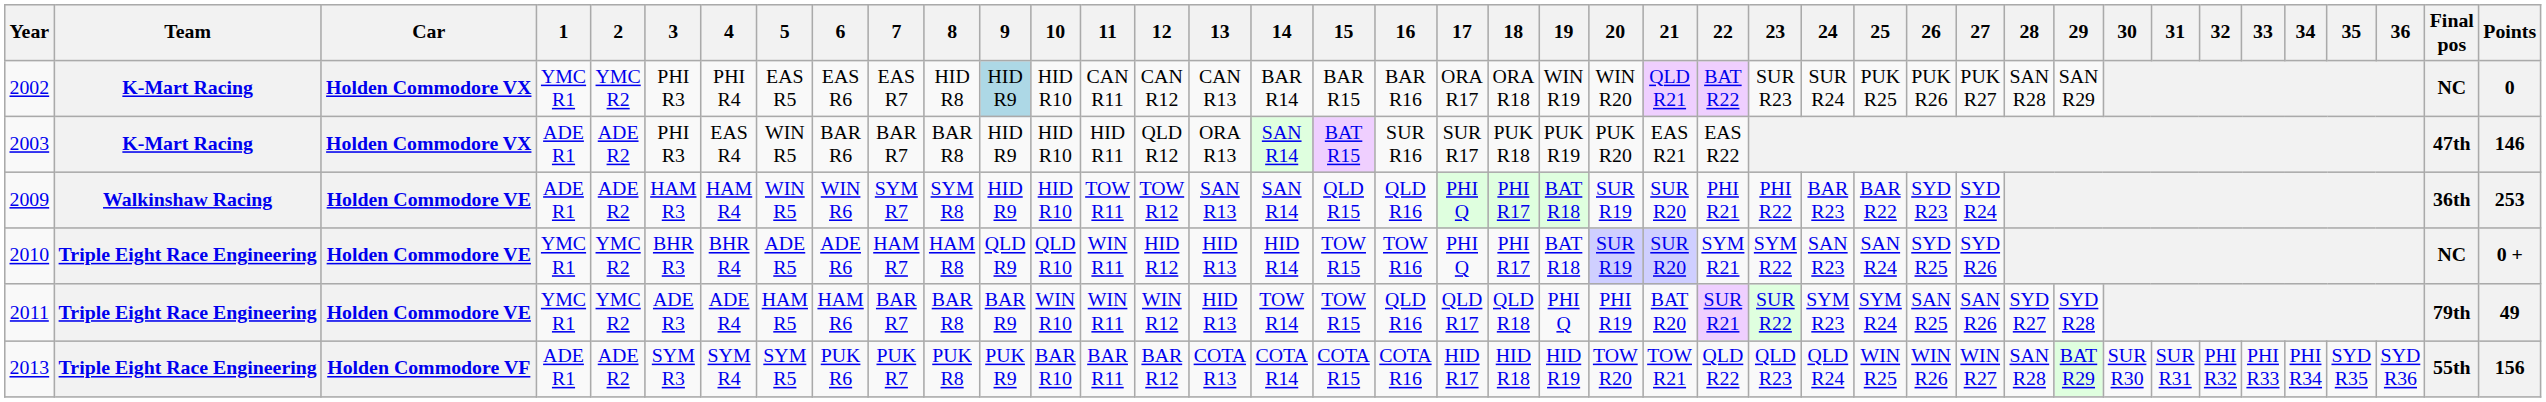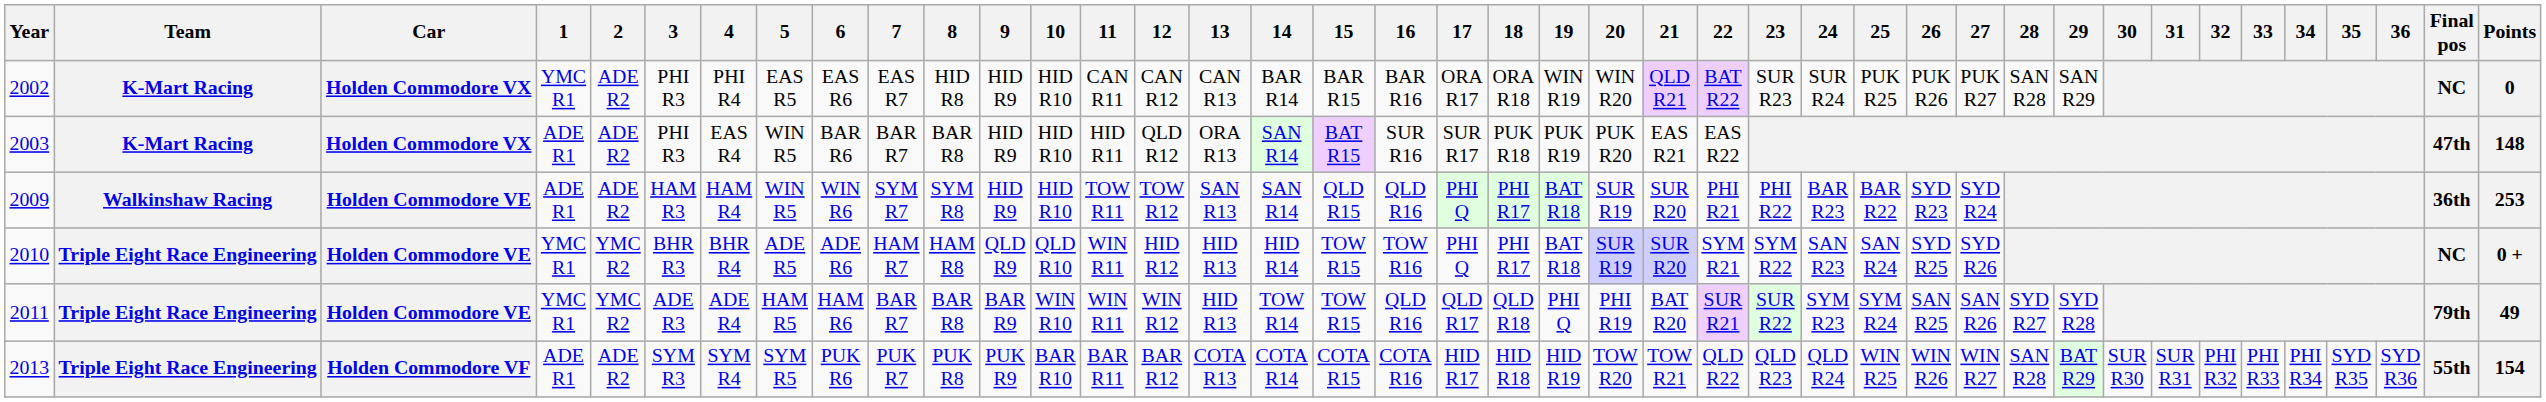 <table class="wikitable" style="text-align:center; font-size:80%">
 <tr>
 <th>Year</th>
 <th>Team</th>
 <th>Car</th>
 <th>1</th>
 <th>2</th>
 <th>3</th>
 <th>4</th>
 <th>5</th>
 <th>6</th>
 <th>7</th>
 <th>8</th>
 <th>9</th>
 <th>10</th>
 <th>11</th>
 <th>12</th>
 <th>13</th>
 <th>14</th>
 <th>15</th>
 <th>16</th>
 <th>17</th>
 <th>18</th>
 <th>19</th>
 <th>20</th>
 <th>21</th>
 <th>22</th>
 <th>23</th>
 <th>24</th>
 <th>25</th>
 <th>26</th>
 <th>27</th>
 <th>28</th>
 <th>29</th>
 <th>30</th>
 <th>31</th>
 <th>32</th>
 <th>33</th>
 <th>34</th>
 <th>35</th>
 <th>36</th>
 <th>Final pos</th>
 <th>Points</th>
 </tr>
 <tr>
 <td><a href='#'>2002</a></td>
 <th nowrap><a href='#'>K-Mart Racing</a></th>
 <th nowrap><a href='#'>Holden Commodore VX</a></th>
 <td><a href='#'>YMC<br>R1</a></td>
-<td><a href='#'>YMC<br>R2</a></td>
+<td><a href='#'>ADE<br>R2</a></td>
 <td>PHI<br>R3</td>
 <td>PHI<br>R4</td>
 <td>EAS<br>R5</td>
 <td>EAS<br>R6</td>
 <td>EAS<br>R7</td>
 <td>HID<br>R8</td>
-<td style="background: lightblue;">HID<br>R9</td>
+<td>HID<br>R9</td>
 <td>HID<br>R10</td>
 <td>CAN<br>R11</td>
 <td>CAN<br>R12</td>
 <td>CAN<br>R13</td>
 <td>BAR<br>R14</td>
 <td>BAR<br>R15</td>
 <td>BAR<br>R16</td>
 <td>ORA<br>R17</td>
 <td>ORA<br>R18</td>
 <td>WIN<br>R19</td>
 <td>WIN<br>R20</td>
 <td style="background:#EFCFFF;"><a href='#'>QLD<br>R21</a><br></td>
 <td style="background:#EFCFFF;"><a href='#'>BAT<br>R22</a><br></td>
 <td>SUR<br>R23</td>
 <td>SUR<br>R24</td>
 <td>PUK<br>R25</td>
 <td>PUK<br>R26</td>
 <td>PUK<br>R27</td>
 <td>SAN<br>R28</td>
 <td>SAN<br>R29</td>
 <th colspan=7></th>
 <th>NC</th>
 <th>0</th>
 </tr>
 <tr>
 <td><a href='#'>2003</a></td>
 <th nowrap><a href='#'>K-Mart Racing</a></th>
 <th nowrap><a href='#'>Holden Commodore VX</a></th>
 <td><a href='#'>ADE<br>R1</a></td>
 <td><a href='#'>ADE<br>R2</a></td>
 <td>PHI<br>R3</td>
 <td>EAS<br>R4</td>
 <td>WIN<br>R5</td>
 <td>BAR<br>R6</td>
 <td>BAR<br>R7</td>
 <td>BAR<br>R8</td>
 <td>HID<br>R9</td>
 <td>HID<br>R10</td>
 <td>HID<br>R11</td>
 <td>QLD<br>R12</td>
 <td>ORA<br>R13</td>
 <td style="background:#dfffdf;"><a href='#'>SAN<br>R14</a><br></td>
 <td style="background:#EFCFFF;"><a href='#'>BAT<br>R15</a><br></td>
 <td>SUR<br>R16</td>
 <td>SUR<br>R17</td>
 <td>PUK<br>R18</td>
 <td>PUK<br>R19</td>
 <td>PUK<br>R20</td>
 <td>EAS<br>R21</td>
 <td>EAS<br>R22</td>
 <th colspan=14></th>
 <th>47th</th>
-<th>146</th>
+<th>148</th>
 </tr>
 <tr>
 <td><a href='#'>2009</a></td>
 <th nowrap><a href='#'>Walkinshaw Racing</a></th>
 <th nowrap><a href='#'>Holden Commodore VE</a></th>
 <td><a href='#'>ADE<br>R1</a></td>
 <td><a href='#'>ADE<br>R2</a></td>
 <td><a href='#'>HAM<br>R3</a></td>
 <td><a href='#'>HAM<br>R4</a></td>
 <td><a href='#'>WIN<br>R5</a></td>
 <td><a href='#'>WIN<br>R6</a></td>
 <td><a href='#'>SYM<br>R7</a></td>
 <td><a href='#'>SYM<br>R8</a></td>
 <td><a href='#'>HID<br>R9</a></td>
 <td><a href='#'>HID<br>R10</a></td>
 <td><a href='#'>TOW<br>R11</a></td>
 <td><a href='#'>TOW<br>R12</a></td>
 <td><a href='#'>SAN<br>R13</a></td>
 <td><a href='#'>SAN<br>R14</a></td>
 <td><a href='#'>QLD<br>R15</a></td>
 <td><a href='#'>QLD<br>R16</a></td>
 <td style="background:#dfffdf;"><a href='#'>PHI<br>Q</a><br></td>
 <td style="background:#dfffdf;"><a href='#'>PHI<br>R17</a><br></td>
 <td style="background:#dfffdf;"><a href='#'>BAT<br>R18</a><br></td>
 <td><a href='#'>SUR<br>R19</a></td>
 <td><a href='#'>SUR<br>R20</a></td>
 <td><a href='#'>PHI<br>R21</a></td>
 <td><a href='#'>PHI<br>R22</a></td>
 <td><a href='#'>BAR<br>R23</a></td>
 <td><a href='#'>BAR<br>R22</a></td>
 <td><a href='#'>SYD<br>R23</a></td>
 <td><a href='#'>SYD<br>R24</a></td>
 <th colspan=9></th>
 <th>36th</th>
 <th>253</th>
 </tr>
 <tr>
 <td><a href='#'>2010</a></td>
 <th nowrap><a href='#'>Triple Eight Race Engineering</a></th>
 <th nowrap><a href='#'>Holden Commodore VE</a></th>
 <td><a href='#'>YMC<br>R1</a></td>
 <td><a href='#'>YMC<br>R2</a></td>
 <td><a href='#'>BHR<br>R3</a></td>
 <td><a href='#'>BHR<br>R4</a></td>
 <td><a href='#'>ADE<br>R5</a></td>
 <td><a href='#'>ADE<br>R6</a></td>
 <td><a href='#'>HAM<br>R7</a></td>
 <td><a href='#'>HAM<br>R8</a></td>
 <td><a href='#'>QLD<br>R9</a></td>
 <td><a href='#'>QLD<br>R10</a></td>
 <td><a href='#'>WIN<br>R11</a></td>
 <td><a href='#'>HID<br>R12</a></td>
 <td><a href='#'>HID<br>R13</a></td>
 <td><a href='#'>HID<br>R14</a></td>
 <td><a href='#'>TOW<br>R15</a></td>
 <td><a href='#'>TOW<br>R16</a></td>
 <td><a href='#'>PHI<br>Q</a></td>
 <td><a href='#'>PHI<br>R17</a></td>
 <td><a href='#'>BAT<br>R18</a></td>
 <td style="background:#CFCFFF;"><a href='#'>SUR<br>R19</a><br></td>
 <td style="background:#CFCFFF;"><a href='#'>SUR<br>R20</a><br></td>
 <td><a href='#'>SYM<br>R21</a></td>
 <td><a href='#'>SYM<br>R22</a></td>
 <td><a href='#'>SAN<br>R23</a></td>
 <td><a href='#'>SAN<br>R24</a></td>
 <td><a href='#'>SYD<br>R25</a></td>
 <td><a href='#'>SYD<br>R26</a></td>
 <th colspan=9></th>
 <th>NC</th>
 <th>0 +</th>
 </tr>
 <tr>
 <td><a href='#'>2011</a></td>
 <th nowrap><a href='#'>Triple Eight Race Engineering</a></th>
 <th nowrap><a href='#'>Holden Commodore VE</a></th>
 <td><a href='#'>YMC<br>R1</a></td>
 <td><a href='#'>YMC<br>R2</a></td>
 <td><a href='#'>ADE<br>R3</a></td>
 <td><a href='#'>ADE<br>R4</a></td>
 <td><a href='#'>HAM<br>R5</a></td>
 <td><a href='#'>HAM<br>R6</a></td>
 <td><a href='#'>BAR<br>R7</a></td>
 <td><a href='#'>BAR<br>R8</a></td>
 <td><a href='#'>BAR<br>R9</a></td>
 <td><a href='#'>WIN<br>R10</a></td>
 <td><a href='#'>WIN<br>R11</a></td>
 <td><a href='#'>WIN<br>R12</a></td>
 <td><a href='#'>HID<br>R13</a></td>
 <td><a href='#'>TOW<br>R14</a></td>
 <td><a href='#'>TOW<br>R15</a></td>
 <td><a href='#'>QLD<br>R16</a></td>
 <td><a href='#'>QLD<br>R17</a></td>
 <td><a href='#'>QLD<br>R18</a></td>
 <td><a href='#'>PHI<br>Q</a></td>
 <td><a href='#'>PHI<br>R19</a></td>
 <td><a href='#'>BAT<br>R20</a></td>
 <td style="background:#efcfff;"><a href='#'>SUR<br>R21</a><br></td>
 <td style="background:#dfffdf;"><a href='#'>SUR<br>R22</a><br></td>
 <td><a href='#'>SYM<br>R23</a></td>
 <td><a href='#'>SYM<br>R24</a></td>
 <td><a href='#'>SAN<br>R25</a></td>
 <td><a href='#'>SAN<br>R26</a></td>
 <td><a href='#'>SYD<br>R27</a></td>
 <td><a href='#'>SYD<br>R28</a></td>
 <th colspan=7></th>
 <th>79th</th>
 <th>49</th>
 </tr>
 <tr>
 <td><a href='#'>2013</a></td>
 <th nowrap><a href='#'>Triple Eight Race Engineering</a></th>
 <th nowrap><a href='#'>Holden Commodore VF</a></th>
 <td><a href='#'>ADE<br>R1</a></td>
 <td><a href='#'>ADE<br>R2</a></td>
 <td><a href='#'>SYM<br>R3</a></td>
 <td><a href='#'>SYM<br>R4</a></td>
 <td><a href='#'>SYM<br>R5</a></td>
 <td><a href='#'>PUK<br>R6</a></td>
 <td><a href='#'>PUK<br>R7</a></td>
 <td><a href='#'>PUK<br>R8</a></td>
 <td><a href='#'>PUK<br>R9</a></td>
 <td><a href='#'>BAR<br>R10</a></td>
 <td><a href='#'>BAR<br>R11</a></td>
 <td><a href='#'>BAR<br>R12</a></td>
 <td><a href='#'>COTA<br>R13</a></td>
 <td><a href='#'>COTA<br>R14</a></td>
 <td><a href='#'>COTA<br>R15</a></td>
 <td><a href='#'>COTA<br>R16</a></td>
 <td><a href='#'>HID<br>R17</a></td>
 <td><a href='#'>HID<br>R18</a></td>
 <td><a href='#'>HID<br>R19</a></td>
 <td><a href='#'>TOW<br>R20</a></td>
 <td><a href='#'>TOW<br>R21</a></td>
 <td><a href='#'>QLD<br>R22</a></td>
 <td><a href='#'>QLD<br>R23</a></td>
 <td><a href='#'>QLD<br>R24</a></td>
 <td><a href='#'>WIN<br>R25</a></td>
 <td><a href='#'>WIN<br>R26</a></td>
 <td><a href='#'>WIN<br>R27</a></td>
 <td><a href='#'>SAN<br>R28</a></td>
 <td style="background:#DFFFDF;"><a href='#'>BAT<br>R29</a><br></td>
 <td><a href='#'>SUR<br>R30</a></td>
 <td><a href='#'>SUR<br>R31</a></td>
 <td><a href='#'>PHI<br>R32</a></td>
 <td><a href='#'>PHI<br>R33</a></td>
 <td><a href='#'>PHI<br>R34</a></td>
 <td><a href='#'>SYD<br>R35</a></td>
 <td><a href='#'>SYD<br>R36</a></td>
 <th>55th</th>
-<th>156</th>
+<th>154</th>
 </tr>
 </table>
